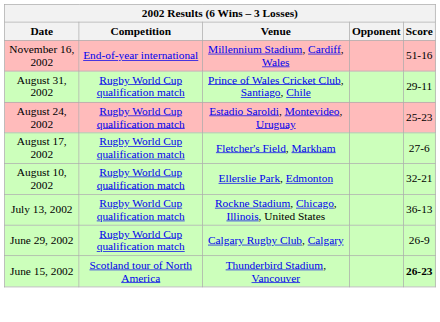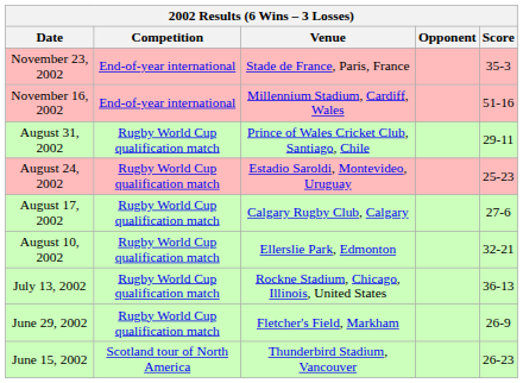 <table class="wikitable sortable">
 <tr>
 <th colspan="5"><strong>2002 Results (6 Wins – 3 Losses)</strong></th>
 </tr>
 <tr>
 <th>Date</th>
 <th>Competition</th>
 <th>Venue</th>
 <th>Opponent</th>
 <th>Score</th>
+</tr>
+<tr style="background:#fbb;">
+<td align=center>November 23, 2002</td>
+<td align=center><a href='#'>End-of-year international</a></td>
+<td align=center><a href='#'>Stade de France</a>, Paris, France</td>
+<td></td>
+<td align=center>35-3</td>
 </tr>
 <tr style="background:#fbb;">
 <td align=center>November 16, 2002</td>
 <td align=center><a href='#'>End-of-year international</a></td>
 <td align=center><a href='#'>Millennium Stadium</a>, <a href='#'>Cardiff</a>, <a href='#'>Wales</a></td>
 <td></td>
 <td align=center>51-16</td>
 </tr>
 <tr style="background:#cfb;">
 <td align=center>August 31, 2002</td>
 <td align=center><a href='#'>Rugby World Cup qualification match</a></td>
 <td align=center><a href='#'>Prince of Wales Cricket Club</a>, <a href='#'>Santiago</a>, <a href='#'>Chile</a></td>
 <td></td>
 <td align=center>29-11</td>
 </tr>
 <tr style="background:#fbb;">
 <td align=center>August 24, 2002</td>
 <td align=center><a href='#'>Rugby World Cup qualification match</a></td>
 <td align=center><a href='#'>Estadio Saroldi</a>, <a href='#'>Montevideo</a>, <a href='#'>Uruguay</a></td>
 <td></td>
 <td align=center>25-23</td>
 </tr>
 <tr style="background:#cfb;">
 <td align=center>August 17, 2002</td>
 <td align=center><a href='#'>Rugby World Cup qualification match</a></td>
-<td align=center><a href='#'>Fletcher's Field</a>, <a href='#'>Markham</a></td>
+<td align=center><a href='#'>Calgary Rugby Club</a>, <a href='#'>Calgary</a></td>
 <td></td>
 <td align=center>27-6</td>
 </tr>
 <tr style="background:#cfb;">
 <td align=center>August 10, 2002</td>
 <td align=center><a href='#'>Rugby World Cup qualification match</a></td>
 <td align=center><a href='#'>Ellerslie Park</a>, <a href='#'>Edmonton</a></td>
 <td></td>
 <td align=center>32-21</td>
 </tr>
 <tr style="background:#cfb;">
 <td align=center>July 13, 2002</td>
 <td align=center><a href='#'>Rugby World Cup qualification match</a></td>
 <td align=center><a href='#'>Rockne Stadium</a>, <a href='#'>Chicago</a>, <a href='#'>Illinois</a>, United States</td>
 <td></td>
 <td align=center>36-13</td>
 </tr>
 <tr style="background:#cfb;">
 <td align=center>June 29, 2002</td>
 <td align=center><a href='#'>Rugby World Cup qualification match</a></td>
-<td align=center><a href='#'>Calgary Rugby Club</a>, <a href='#'>Calgary</a></td>
+<td align=center><a href='#'>Fletcher's Field</a>, <a href='#'>Markham</a></td>
 <td></td>
 <td align=center>26-9</td>
 </tr>
 <tr style="background:#cfb;">
 <td align=center>June 15, 2002</td>
 <td align=center><a href='#'>Scotland tour of North America</a></td>
 <td align=center><a href='#'>Thunderbird Stadium</a>, <a href='#'>Vancouver</a></td>
 <td></td>
-<td align=center><strong>26-23</strong></td>
+<td align=center>26-23</td>
 </tr>
 </table>
